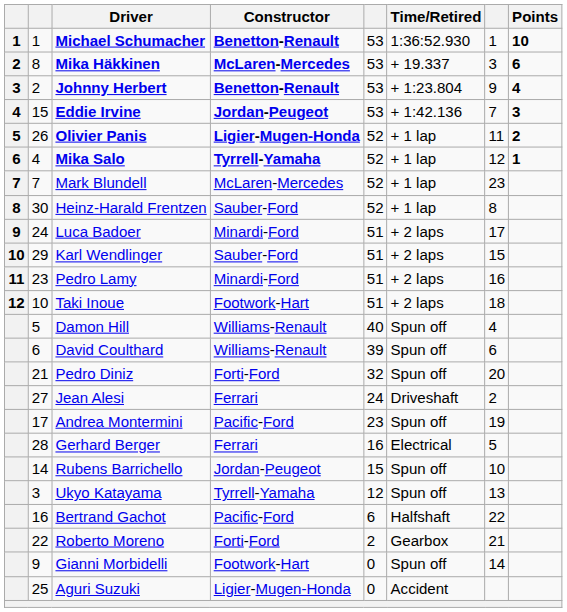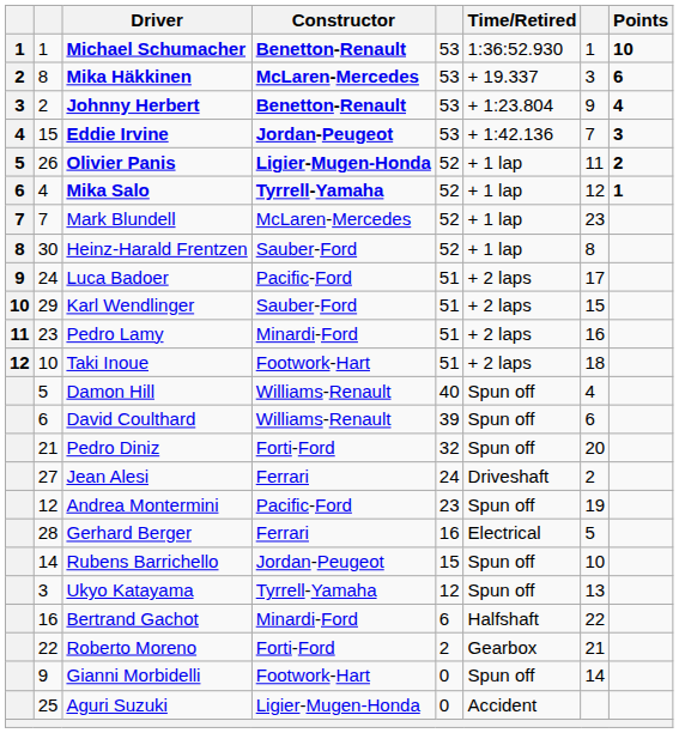 <table class="wikitable" style="font-size: 95%;">
 <tr>
 <th scope="col"></th>
 <th scope="col"></th>
 <th scope="col">Driver</th>
 <th scope="col">Constructor</th>
 <th scope="col"></th>
 <th scope="col">Time/Retired</th>
 <th scope="col"></th>
 <th scope="col">Points</th>
 </tr>
 <tr>
 <th scope="row">1</th>
 <td>1</td>
 <td> <strong><a href='#'>Michael Schumacher</a></strong></td>
 <td><strong><a href='#'>Benetton</a>-<a href='#'>Renault</a></strong></td>
 <td>53</td>
 <td>1:36:52.930</td>
 <td>1</td>
 <td><strong>10</strong></td>
 </tr>
 <tr>
 <th scope="row">2</th>
 <td>8</td>
 <td> <strong><a href='#'>Mika Häkkinen</a></strong></td>
 <td><strong><a href='#'>McLaren</a>-<a href='#'>Mercedes</a></strong></td>
 <td>53</td>
 <td>+ 19.337</td>
 <td>3</td>
 <td><strong>6</strong></td>
 </tr>
 <tr>
 <th scope="row">3</th>
 <td>2</td>
 <td> <strong><a href='#'>Johnny Herbert</a></strong></td>
 <td><strong><a href='#'>Benetton</a>-<a href='#'>Renault</a></strong></td>
 <td>53</td>
 <td>+ 1:23.804</td>
 <td>9</td>
 <td><strong>4</strong></td>
 </tr>
 <tr>
 <th scope="row">4</th>
 <td>15</td>
 <td> <strong><a href='#'>Eddie Irvine</a></strong></td>
 <td><strong><a href='#'>Jordan</a>-<a href='#'>Peugeot</a></strong></td>
 <td>53</td>
 <td>+ 1:42.136</td>
 <td>7</td>
 <td><strong>3</strong></td>
 </tr>
 <tr>
 <th scope="row">5</th>
 <td>26</td>
 <td> <strong><a href='#'>Olivier Panis</a></strong></td>
 <td><strong><a href='#'>Ligier</a>-<a href='#'>Mugen-Honda</a></strong></td>
 <td>52</td>
 <td>+ 1 lap</td>
 <td>11</td>
 <td><strong>2</strong></td>
 </tr>
 <tr>
 <th scope="row">6</th>
 <td>4</td>
 <td> <strong><a href='#'>Mika Salo</a></strong></td>
 <td><strong><a href='#'>Tyrrell</a>-<a href='#'>Yamaha</a></strong></td>
 <td>52</td>
 <td>+ 1 lap</td>
 <td>12</td>
 <td><strong>1</strong></td>
 </tr>
 <tr>
 <th scope="row">7</th>
 <td>7</td>
 <td> <a href='#'>Mark Blundell</a></td>
 <td><a href='#'>McLaren</a>-<a href='#'>Mercedes</a></td>
 <td>52</td>
 <td>+ 1 lap</td>
 <td>23</td>
 <td> </td>
 </tr>
 <tr>
 <th scope="row">8</th>
 <td>30</td>
 <td> <a href='#'>Heinz-Harald Frentzen</a></td>
 <td><a href='#'>Sauber</a>-<a href='#'>Ford</a></td>
 <td>52</td>
 <td>+ 1 lap</td>
 <td>8</td>
 <td> </td>
 </tr>
 <tr>
 <th scope="row">9</th>
 <td>24</td>
 <td> <a href='#'>Luca Badoer</a></td>
-<td><a href='#'>Minardi</a>-<a href='#'>Ford</a></td>
+<td><a href='#'>Pacific</a>-<a href='#'>Ford</a></td>
 <td>51</td>
 <td>+ 2 laps</td>
 <td>17</td>
 <td> </td>
 </tr>
 <tr>
 <th scope="row">10</th>
 <td>29</td>
 <td> <a href='#'>Karl Wendlinger</a></td>
 <td><a href='#'>Sauber</a>-<a href='#'>Ford</a></td>
 <td>51</td>
 <td>+ 2 laps</td>
 <td>15</td>
 <td> </td>
 </tr>
 <tr>
 <th scope="row">11</th>
 <td>23</td>
 <td> <a href='#'>Pedro Lamy</a></td>
 <td><a href='#'>Minardi</a>-<a href='#'>Ford</a></td>
 <td>51</td>
 <td>+ 2 laps</td>
 <td>16</td>
 <td> </td>
 </tr>
 <tr>
 <th scope="row">12</th>
 <td>10</td>
 <td> <a href='#'>Taki Inoue</a></td>
 <td><a href='#'>Footwork</a>-<a href='#'>Hart</a></td>
 <td>51</td>
 <td>+ 2 laps</td>
 <td>18</td>
 <td> </td>
 </tr>
 <tr>
 <th scope="row"></th>
 <td>5</td>
 <td> <a href='#'>Damon Hill</a></td>
 <td><a href='#'>Williams</a>-<a href='#'>Renault</a></td>
 <td>40</td>
 <td>Spun off</td>
 <td>4</td>
 <td> </td>
 </tr>
 <tr>
 <th scope="row"></th>
 <td>6</td>
 <td> <a href='#'>David Coulthard</a></td>
 <td><a href='#'>Williams</a>-<a href='#'>Renault</a></td>
 <td>39</td>
 <td>Spun off</td>
 <td>6</td>
 <td> </td>
 </tr>
 <tr>
 <th scope="row"></th>
 <td>21</td>
 <td> <a href='#'>Pedro Diniz</a></td>
 <td><a href='#'>Forti</a>-<a href='#'>Ford</a></td>
 <td>32</td>
 <td>Spun off</td>
 <td>20</td>
 <td> </td>
 </tr>
 <tr>
 <th scope="row"></th>
 <td>27</td>
 <td> <a href='#'>Jean Alesi</a></td>
 <td><a href='#'>Ferrari</a></td>
 <td>24</td>
 <td>Driveshaft</td>
 <td>2</td>
 <td> </td>
 </tr>
 <tr>
 <th scope="row"></th>
-<td>17</td>
+<td>12</td>
 <td> <a href='#'>Andrea Montermini</a></td>
 <td><a href='#'>Pacific</a>-<a href='#'>Ford</a></td>
 <td>23</td>
 <td>Spun off</td>
 <td>19</td>
 <td> </td>
 </tr>
 <tr>
 <th scope="row"></th>
 <td>28</td>
 <td> <a href='#'>Gerhard Berger</a></td>
 <td><a href='#'>Ferrari</a></td>
 <td>16</td>
 <td>Electrical</td>
 <td>5</td>
 <td> </td>
 </tr>
 <tr>
 <th scope="row"></th>
 <td>14</td>
 <td> <a href='#'>Rubens Barrichello</a></td>
 <td><a href='#'>Jordan</a>-<a href='#'>Peugeot</a></td>
 <td>15</td>
 <td>Spun off</td>
 <td>10</td>
 <td> </td>
 </tr>
 <tr>
 <th scope="row"></th>
 <td>3</td>
 <td> <a href='#'>Ukyo Katayama</a></td>
 <td><a href='#'>Tyrrell</a>-<a href='#'>Yamaha</a></td>
 <td>12</td>
 <td>Spun off</td>
 <td>13</td>
 <td> </td>
 </tr>
 <tr>
 <th scope="row"></th>
 <td>16</td>
 <td> <a href='#'>Bertrand Gachot</a></td>
-<td><a href='#'>Pacific</a>-<a href='#'>Ford</a></td>
+<td><a href='#'>Minardi</a>-<a href='#'>Ford</a></td>
 <td>6</td>
 <td>Halfshaft</td>
 <td>22</td>
 <td> </td>
 </tr>
 <tr>
 <th scope="row"></th>
 <td>22</td>
 <td> <a href='#'>Roberto Moreno</a></td>
 <td><a href='#'>Forti</a>-<a href='#'>Ford</a></td>
 <td>2</td>
 <td>Gearbox</td>
 <td>21</td>
 <td> </td>
 </tr>
 <tr>
 <th scope="row"></th>
 <td>9</td>
 <td> <a href='#'>Gianni Morbidelli</a></td>
 <td><a href='#'>Footwork</a>-<a href='#'>Hart</a></td>
 <td>0</td>
 <td>Spun off</td>
 <td>14</td>
 <td> </td>
 </tr>
 <tr>
 <th scope="row"></th>
 <td>25</td>
 <td> <a href='#'>Aguri Suzuki</a></td>
 <td><a href='#'>Ligier</a>-<a href='#'>Mugen-Honda</a></td>
 <td>0</td>
 <td>Accident</td>
 <td> </td>
 <td> </td>
 </tr>
 <tr>
 <th colspan="8"></th>
 </tr>
 </table>
